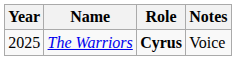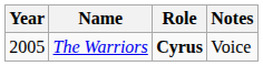 <table class="wikitable sortable">
 <tr>
 <th>Year</th>
 <th>Name</th>
 <th>Role</th>
 <th>Notes</th>
 </tr>
 <tr>
-<td>2025</td>
+<td>2005</td>
 <td><em><a href='#'>The Warriors</a></em></td>
 <td><strong>Cyrus</strong></td>
 <td>Voice</td>
 </tr>
 </table>
